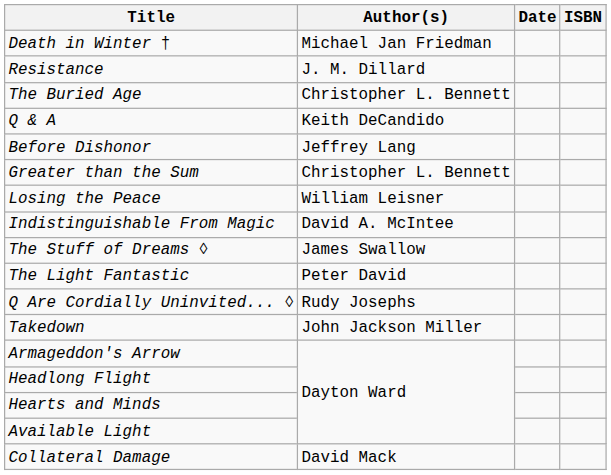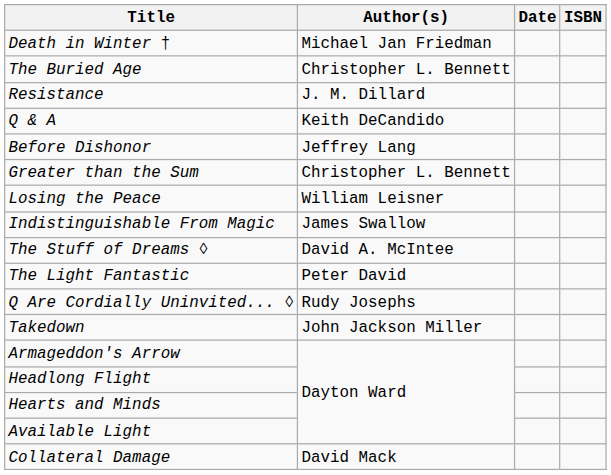 <table class="wikitable">
 <tr>
 <th>Title</th>
 <th>Author(s)</th>
 <th>Date</th>
 <th>ISBN</th>
 </tr>
 <tr>
 <td><em>Death in Winter</em> †</td>
 <td>Michael Jan Friedman</td>
 <td></td>
 <td></td>
 </tr>
 <tr>
-<td><em>Resistance</em></td>
-<td>J. M. Dillard</td>
+<td><em>The Buried Age</em></td>
+<td>Christopher L. Bennett</td>
 <td></td>
 <td></td>
 </tr>
 <tr>
-<td><em>The Buried Age</em></td>
-<td>Christopher L. Bennett</td>
+<td><em>Resistance</em></td>
+<td>J. M. Dillard</td>
 <td></td>
 <td></td>
 </tr>
 <tr>
 <td><em>Q & A</em></td>
 <td>Keith DeCandido</td>
 <td></td>
 <td></td>
 </tr>
 <tr>
 <td><em>Before Dishonor</em></td>
 <td>Jeffrey Lang</td>
 <td></td>
 <td></td>
 </tr>
 <tr>
 <td><em>Greater than the Sum</em></td>
 <td>Christopher L. Bennett</td>
 <td></td>
 <td></td>
 </tr>
 <tr>
 <td><em>Losing the Peace</em></td>
 <td>William Leisner</td>
 <td></td>
 <td></td>
 </tr>
 <tr>
 <td><em>Indistinguishable From Magic</em></td>
-<td>David A. McIntee</td>
+<td>James Swallow</td>
 <td></td>
 <td></td>
 </tr>
 <tr>
 <td><em>The Stuff of Dreams</em> ◊</td>
-<td>James Swallow</td>
+<td>David A. McIntee</td>
 <td></td>
 <td></td>
 </tr>
 <tr>
 <td><em>The Light Fantastic</em></td>
 <td>Peter David</td>
 <td></td>
 <td></td>
 </tr>
 <tr>
 <td><em>Q Are Cordially Uninvited...</em> ◊</td>
 <td>Rudy Josephs</td>
 <td></td>
 <td></td>
 </tr>
 <tr>
 <td><em>Takedown</em></td>
 <td>John Jackson Miller</td>
 <td></td>
 <td></td>
 </tr>
 <tr>
 <td><em>Armageddon's Arrow</em></td>
 <td rowspan="4">Dayton Ward</td>
 <td></td>
 <td></td>
 </tr>
 <tr>
 <td><em>Headlong Flight</em></td>
 <td></td>
 <td></td>
 </tr>
 <tr>
 <td><em>Hearts and Minds</em></td>
 <td></td>
 <td></td>
 </tr>
 <tr>
 <td><em>Available Light</em></td>
 <td></td>
 <td></td>
 </tr>
 <tr>
 <td><em>Collateral Damage</em></td>
 <td>David Mack</td>
 <td></td>
 <td></td>
 </tr>
 </table>
